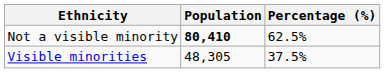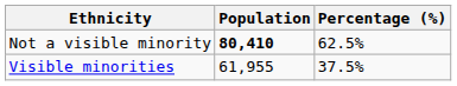 <table class="wikitable">
 <tr>
 <th>Ethnicity</th>
 <th>Population</th>
 <th>Percentage (%)</th>
 </tr>
 <tr>
 <td>Not a visible minority</td>
 <td><strong>80,410</strong></td>
 <td>62.5%</td>
 </tr>
 <tr>
 <td><a href='#'>Visible minorities</a></td>
-<td>48,305</td>
+<td>61,955</td>
 <td>37.5%</td>
 </tr>
 </table>
